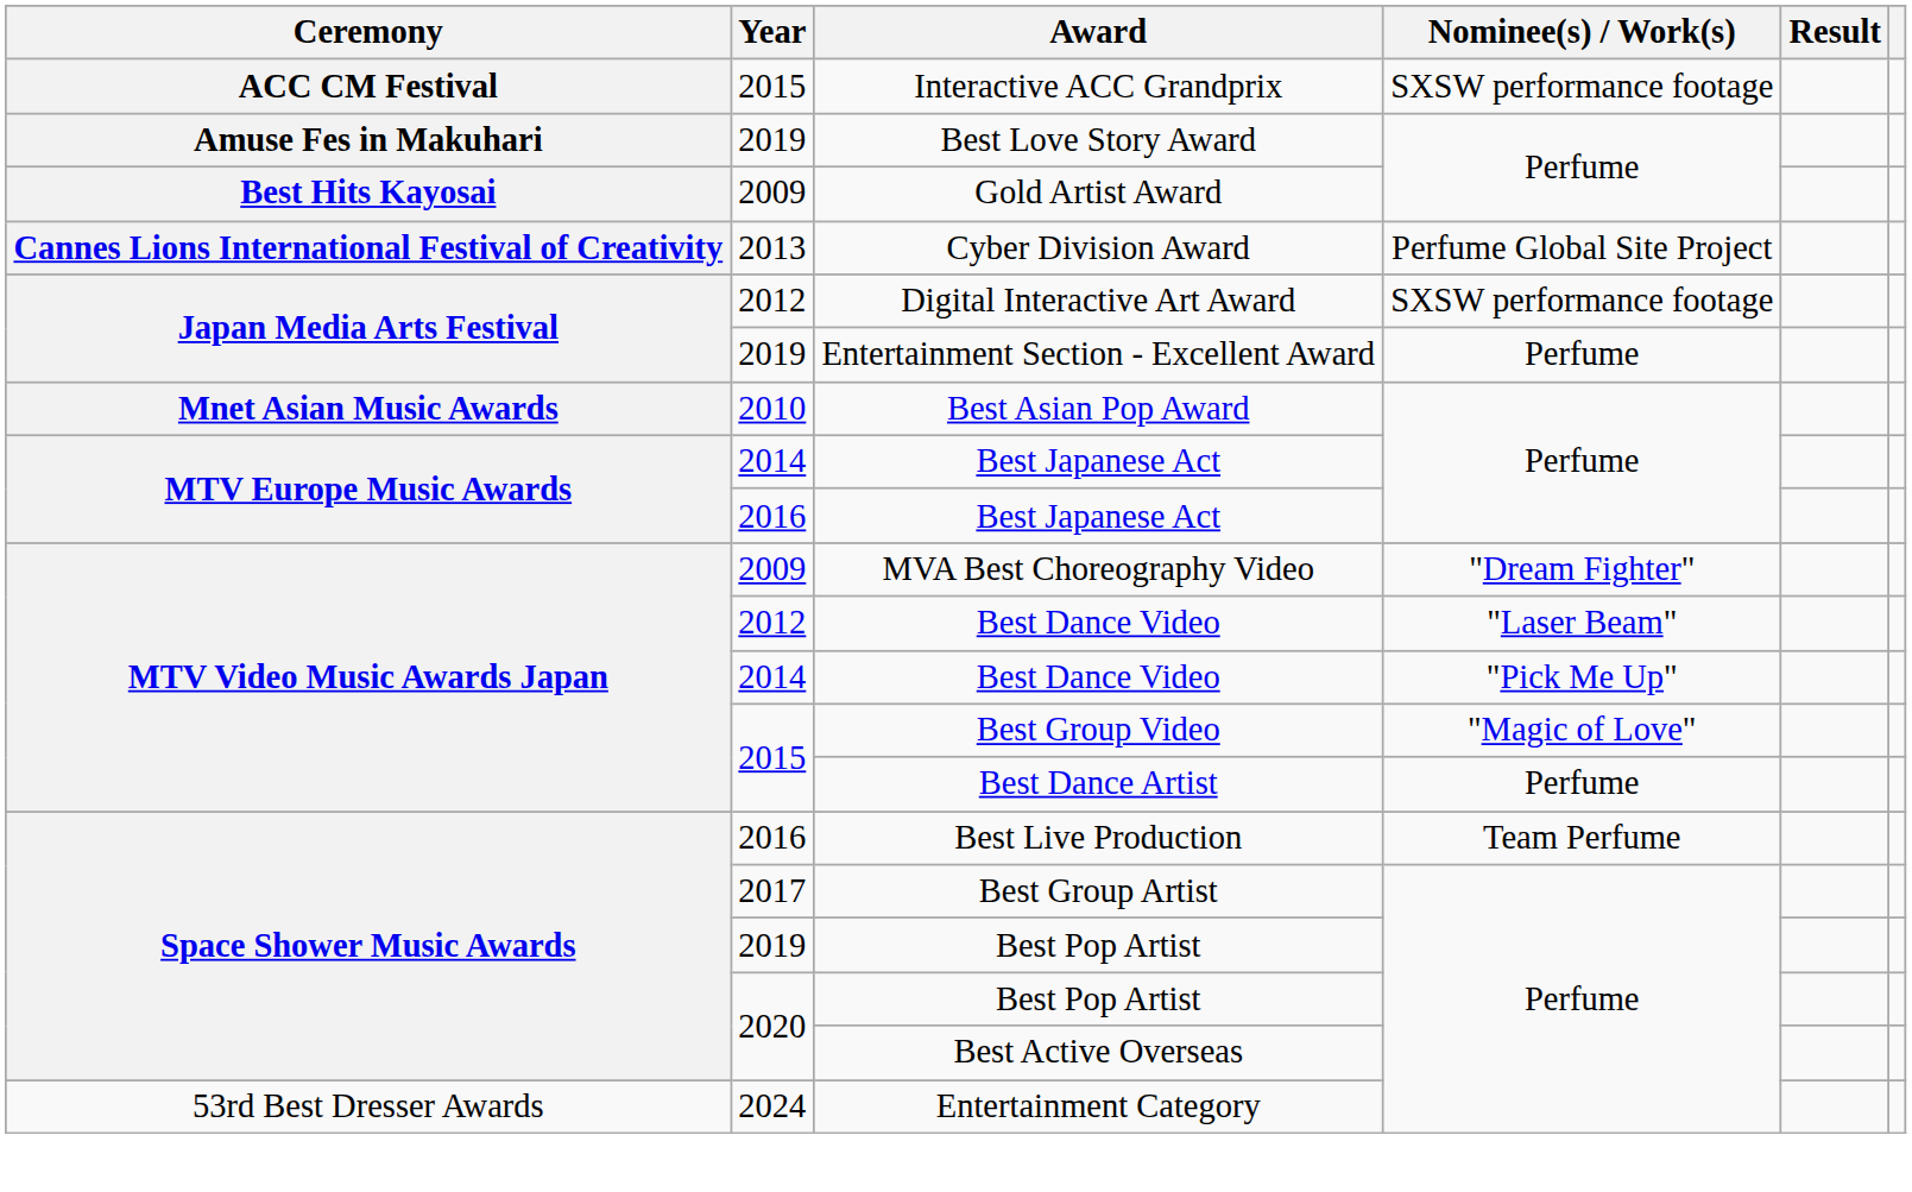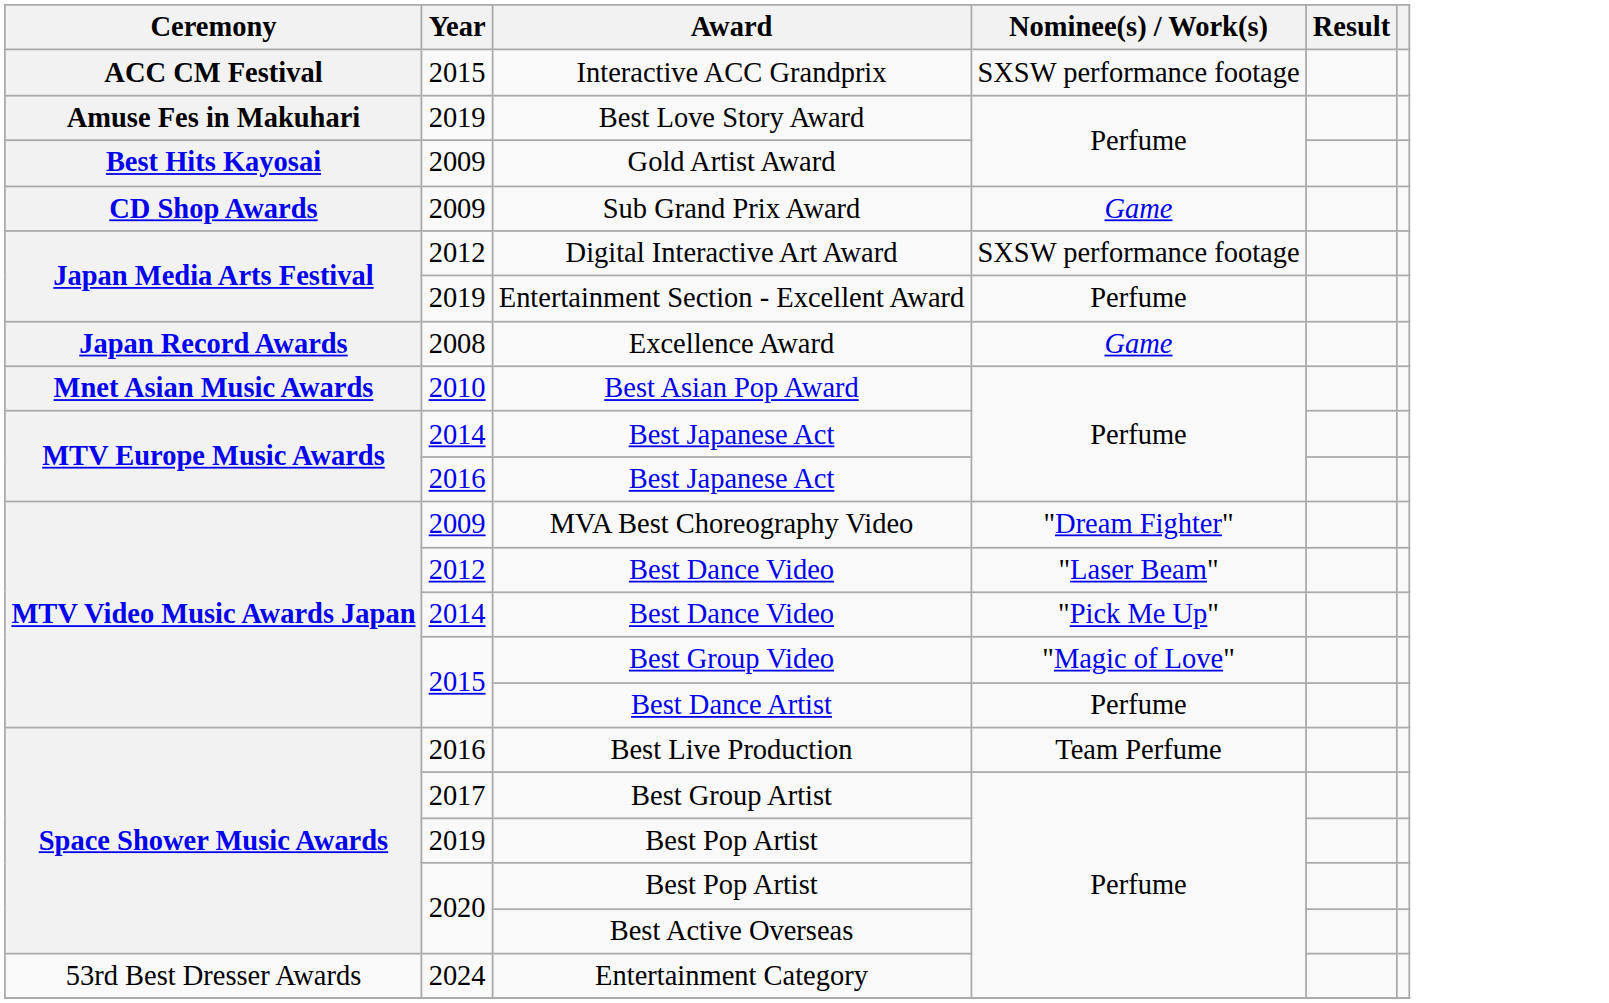 <table class="wikitable sortable plainrowheaders" style="text-align:center;">
 <tr>
 <th scope="col">Ceremony</th>
 <th scope="col">Year</th>
 <th scope="col">Award</th>
 <th scope="col">Nominee(s) / Work(s)</th>
 <th scope="col">Result</th>
 <th scope="col" class="unsortable"></th>
 </tr>
 <tr>
 <th scope="row">ACC CM Festival</th>
 <td>2015</td>
 <td>Interactive ACC Grandprix</td>
 <td>SXSW performance footage</td>
 <td></td>
 <td></td>
 </tr>
 <tr>
 <th scope="row">Amuse Fes in Makuhari</th>
 <td>2019</td>
 <td>Best Love Story Award</td>
 <td rowspan="2">Perfume</td>
 <td></td>
 <td></td>
 </tr>
 <tr>
 <th scope="row"><a href='#'>Best Hits Kayosai</a></th>
 <td>2009</td>
 <td>Gold Artist Award</td>
 <td></td>
 <td></td>
 </tr>
 <tr>
-<th scope="row"><a href='#'>Cannes Lions International Festival of Creativity</a></th>
-<td>2013</td>
-<td>Cyber Division Award</td>
-<td>Perfume Global Site Project</td>
+<th scope="row"><a href='#'>CD Shop Awards</a></th>
+<td>2009</td>
+<td>Sub Grand Prix Award</td>
+<td><em><a href='#'>Game</a></em></td>
 <td></td>
 <td></td>
 </tr>
 <tr>
 <th scope="row" rowspan="2"><a href='#'>Japan Media Arts Festival</a></th>
 <td>2012</td>
 <td>Digital Interactive Art Award</td>
 <td>SXSW performance footage</td>
 <td></td>
 <td></td>
 </tr>
 <tr>
 <td>2019</td>
 <td>Entertainment Section - Excellent Award</td>
 <td>Perfume</td>
+<td></td>
+<td></td>
+</tr>
+<tr>
+<th scope="row"><a href='#'>Japan Record Awards</a></th>
+<td>2008</td>
+<td>Excellence Award</td>
+<td><em><a href='#'>Game</a></em></td>
 <td></td>
 <td></td>
 </tr>
 <tr>
 <th scope="row"><a href='#'>Mnet Asian Music Awards</a></th>
 <td><a href='#'>2010</a></td>
 <td><a href='#'>Best Asian Pop Award</a></td>
 <td rowspan="3">Perfume</td>
 <td></td>
 <td></td>
 </tr>
 <tr>
 <th scope="row" rowspan="2"><a href='#'>MTV Europe Music Awards</a></th>
 <td><a href='#'>2014</a></td>
 <td><a href='#'>Best Japanese Act</a></td>
 <td></td>
 <td></td>
 </tr>
 <tr>
 <td><a href='#'>2016</a></td>
 <td><a href='#'>Best Japanese Act</a></td>
 <td></td>
 <td></td>
 </tr>
 <tr>
 <th scope="row" rowspan="5"><a href='#'>MTV Video Music Awards Japan</a></th>
 <td><a href='#'>2009</a></td>
 <td>MVA Best Choreography Video</td>
 <td>"<a href='#'>Dream Fighter</a>"</td>
 <td></td>
 <td></td>
 </tr>
 <tr>
 <td><a href='#'>2012</a></td>
 <td><a href='#'>Best Dance Video</a></td>
 <td>"<a href='#'>Laser Beam</a>"</td>
 <td></td>
 <td></td>
 </tr>
 <tr>
 <td><a href='#'>2014</a></td>
 <td><a href='#'>Best Dance Video</a></td>
 <td>"<a href='#'>Pick Me Up</a>"</td>
 <td></td>
 <td></td>
 </tr>
 <tr>
 <td rowspan="2"><a href='#'>2015</a></td>
 <td><a href='#'>Best Group Video</a></td>
 <td>"<a href='#'>Magic of Love</a>"</td>
 <td></td>
 <td></td>
 </tr>
 <tr>
 <td><a href='#'>Best Dance Artist</a></td>
 <td>Perfume</td>
 <td></td>
 <td></td>
 </tr>
 <tr>
 <th scope="row" rowspan="5"><a href='#'>Space Shower Music Awards</a></th>
 <td>2016</td>
 <td>Best Live Production</td>
 <td>Team Perfume</td>
 <td></td>
 <td></td>
 </tr>
 <tr>
 <td>2017</td>
 <td>Best Group Artist</td>
 <td rowspan="5">Perfume</td>
 <td></td>
 <td></td>
 </tr>
 <tr>
 <td>2019</td>
 <td>Best Pop Artist</td>
 <td></td>
 <td></td>
 </tr>
 <tr>
 <td rowspan="2">2020</td>
 <td>Best Pop Artist</td>
 <td></td>
 <td></td>
 </tr>
 <tr>
 <td>Best Active Overseas</td>
 <td></td>
 <td></td>
 </tr>
 <tr>
 <td>53rd Best Dresser Awards</td>
 <td>2024</td>
 <td>Entertainment Category</td>
 <td></td>
 <td></td>
 </tr>
 <tr>
 </tr>
 </table>
